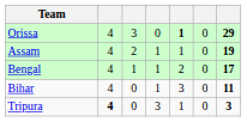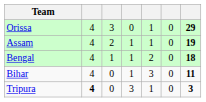 <table class="wikitable" style="text-align:center">
 <tr>
 <th style="width:120px">Team</th>
 <th style="width:25px"></th>
 <th style="width:25px"></th>
 <th style="width:25px"></th>
 <th style="width:25px"></th>
 <th style="width:25px"></th>
 <th style="width:25px"></th>
 </tr>
 <tr style="background:#cfc;">
 <td style="text-align:left"><a href='#'>Orissa</a></td>
 <td>4</td>
 <td>3</td>
 <td>0</td>
-<td><strong>1</strong></td>
+<td>1</td>
 <td>0</td>
 <td><strong>29</strong></td>
 </tr>
 <tr style="background:#cfc;">
 <td style="text-align:left"><a href='#'>Assam</a></td>
 <td>4</td>
 <td>2</td>
 <td>1</td>
 <td>1</td>
 <td>0</td>
 <td><strong>19</strong></td>
 </tr>
 <tr style="background:#cfc;">
 <td style="text-align:left"><a href='#'>Bengal</a></td>
 <td>4</td>
 <td>1</td>
 <td>1</td>
 <td>2</td>
 <td>0</td>
-<td><strong>17</strong></td>
+<td><strong>18</strong></td>
 </tr>
 <tr>
 <td style="text-align:left"><a href='#'>Bihar</a></td>
 <td>4</td>
 <td>0</td>
 <td>1</td>
 <td>3</td>
 <td>0</td>
 <td><strong>11</strong></td>
 </tr>
 <tr>
 <td style="text-align:left"><a href='#'>Tripura</a></td>
 <td><strong>4</strong></td>
 <td>0</td>
 <td>3</td>
 <td>1</td>
 <td>0</td>
 <td><strong>3</strong></td>
 </tr>
 </table>
